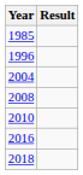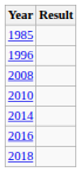 <table class="wikitable" style="text-align: center">
 <tr>
 <th>Year</th>
 <th>Result</th>
 </tr>
 <tr>
 <td><a href='#'>1985</a></td>
 <td></td>
 </tr>
 <tr>
 <td><a href='#'>1996</a></td>
 <td></td>
 </tr>
 <tr>
-<td><a href='#'>2004</a></td>
-<td></td>
-</tr>
-<tr>
 <td><a href='#'>2008</a></td>
 <td></td>
 </tr>
 <tr>
 <td><a href='#'>2010</a></td>
+<td></td>
+</tr>
+<tr>
+<td><a href='#'>2014</a></td>
 <td></td>
 </tr>
 <tr>
 <td><a href='#'>2016</a></td>
 <td></td>
 </tr>
 <tr>
 <td><a href='#'>2018</a></td>
 <td></td>
 </tr>
 </table>
